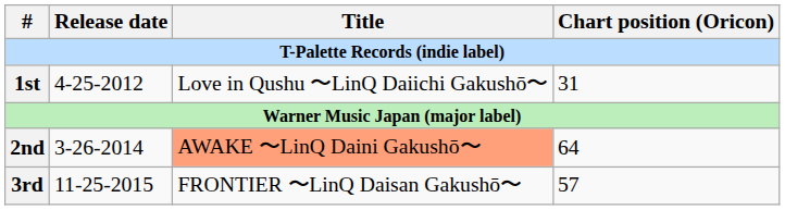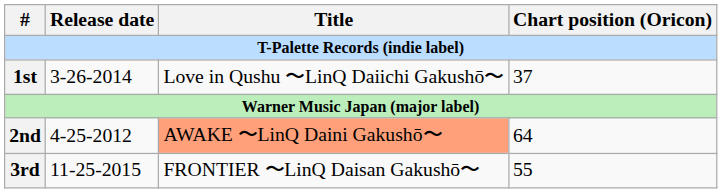 <table class="wikitable">
 <tr>
 <th>#</th>
 <th>Release date</th>
 <th>Title</th>
 <th>Chart position (Oricon)</th>
 </tr>
 <tr>
 <th colspan="4" style="font-size:small;line-height:1;background-color:#BDF">T-Palette Records (indie label)</th>
 </tr>
 <tr>
 <th>1st</th>
-<td><div>4-25-2012</div></td>
+<td><div>3-26-2014</div></td>
 <td><div>Love in Qushu 〜LinQ Daiichi Gakushō〜</div></td>
-<td><div>31</div></td>
+<td><div>37</div></td>
 </tr>
 <tr>
 <th colspan="6" style="font-size:small;line-height:1;background-color:#BEB">Warner Music Japan (major label)</th>
 </tr>
 <tr>
 <th>2nd</th>
-<td><div>3-26-2014</div></td>
+<td><div>4-25-2012</div></td>
 <td style="background: lightsalmon;"><div>AWAKE 〜LinQ Daini Gakushō〜</div></td>
 <td><div>64</div></td>
 </tr>
 <tr>
 <th>3rd</th>
 <td><div>11-25-2015</div></td>
 <td><div>FRONTIER 〜LinQ Daisan Gakushō〜</div></td>
-<td><div>57</div></td>
+<td><div>55</div></td>
 </tr>
 </table>
